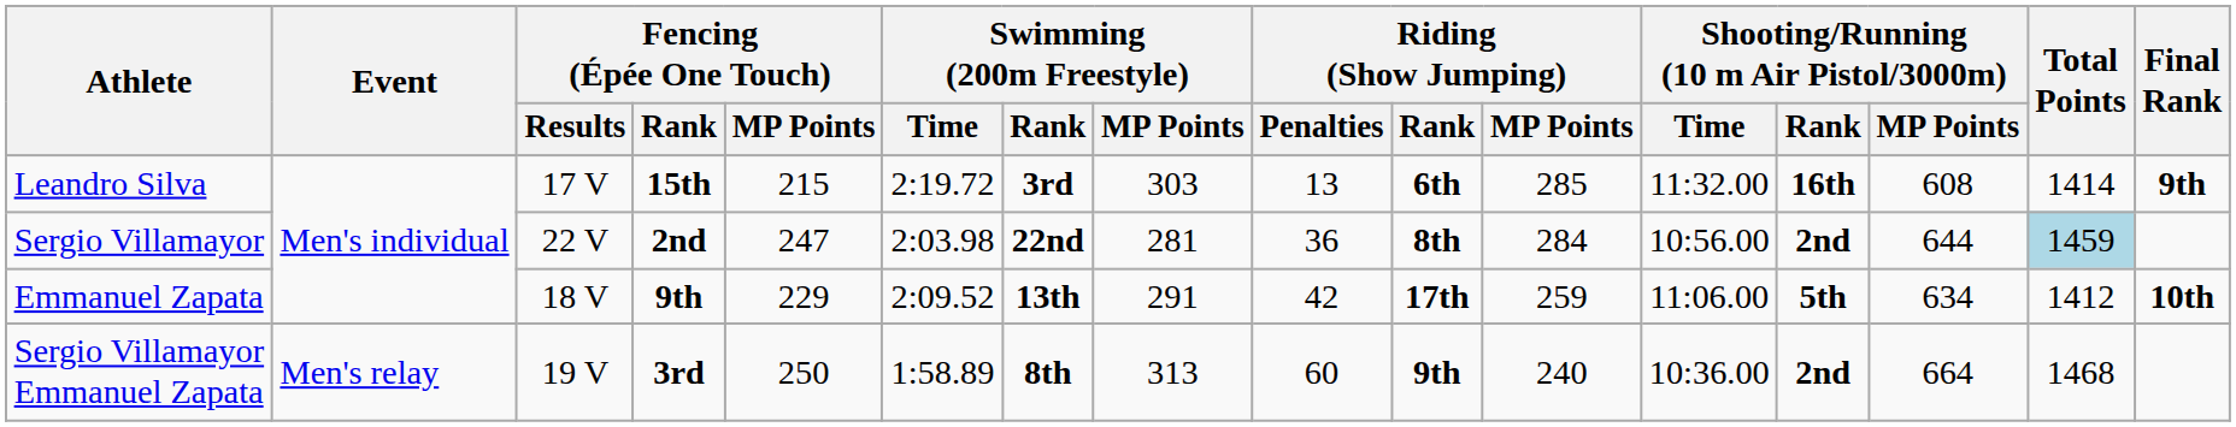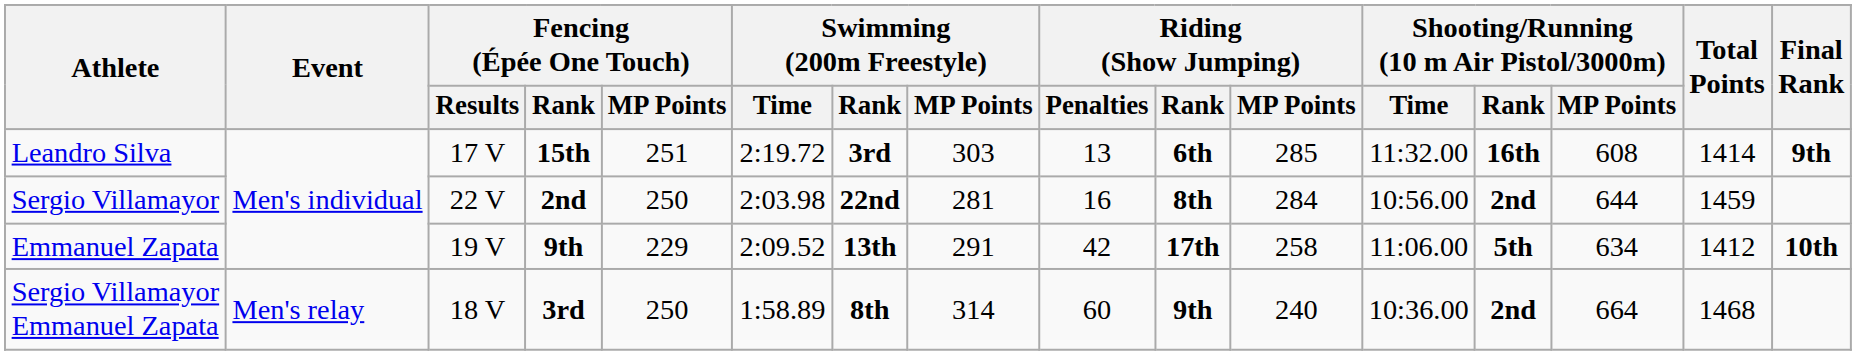 <table class="wikitable" border="1" style="font-size:90%">
 <tr>
 <th rowspan=2>Athlete</th>
 <th rowspan=2>Event</th>
 <th colspan=3>Fencing<br><span> (Épée One Touch)</span></th>
 <th colspan=3>Swimming<br><span> (200m Freestyle)</span></th>
 <th colspan=3>Riding<br><span> (Show Jumping)</span></th>
 <th colspan=3>Shooting/Running<br><span>(10 m Air Pistol/3000m)</span></th>
 <th rowspan=2>Total<br>Points</th>
 <th rowspan=2>Final<br>Rank</th>
 </tr>
 <tr style="font-size:95%">
 <th>Results</th>
 <th>Rank</th>
 <th>MP Points</th>
 <th>Time</th>
 <th>Rank</th>
 <th>MP Points</th>
 <th>Penalties</th>
 <th>Rank</th>
 <th>MP Points</th>
 <th>Time</th>
 <th>Rank</th>
 <th>MP Points</th>
 </tr>
 <tr style="text-align:center">
 <td style="text-align:left"><a href='#'>Leandro Silva</a></td>
 <td style="text-align:left" rowspan=3><a href='#'>Men's individual</a></td>
 <td>17 V</td>
 <td><strong>15th</strong></td>
-<td>215</td>
+<td>251</td>
 <td>2:19.72</td>
 <td><strong>3rd</strong></td>
 <td>303</td>
 <td>13</td>
 <td><strong>6th</strong></td>
 <td>285</td>
 <td>11:32.00</td>
 <td><strong>16th</strong></td>
 <td>608</td>
 <td>1414</td>
 <td><strong>9th</strong></td>
 </tr>
 <tr style="text-align:center">
 <td style="text-align:left"><a href='#'>Sergio Villamayor</a></td>
 <td>22 V</td>
 <td><strong>2nd</strong></td>
-<td>247</td>
+<td>250</td>
 <td>2:03.98</td>
 <td><strong>22nd</strong></td>
 <td>281</td>
-<td>36</td>
+<td>16</td>
 <td><strong>8th</strong></td>
 <td>284</td>
 <td>10:56.00</td>
 <td><strong>2nd</strong></td>
 <td>644</td>
-<td style="background: lightblue;">1459</td>
+<td>1459</td>
 <td></td>
 </tr>
 <tr style="text-align:center">
 <td style="text-align:left"><a href='#'>Emmanuel Zapata</a></td>
-<td>18 V</td>
+<td>19 V</td>
 <td><strong>9th</strong></td>
 <td>229</td>
 <td>2:09.52</td>
 <td><strong>13th</strong></td>
 <td>291</td>
 <td>42</td>
 <td><strong>17th</strong></td>
-<td>259</td>
+<td>258</td>
 <td>11:06.00</td>
 <td><strong>5th</strong></td>
 <td>634</td>
 <td>1412</td>
 <td><strong>10th</strong></td>
 </tr>
 <tr style="text-align:center">
 <td style="text-align:left"><a href='#'>Sergio Villamayor</a><br><a href='#'>Emmanuel Zapata</a></td>
 <td style="text-align:left"><a href='#'>Men's relay</a></td>
-<td>19 V</td>
+<td>18 V</td>
 <td><strong>3rd</strong></td>
 <td>250</td>
 <td>1:58.89</td>
 <td><strong>8th</strong></td>
-<td>313</td>
+<td>314</td>
 <td>60</td>
 <td><strong>9th</strong></td>
 <td>240</td>
 <td>10:36.00</td>
 <td><strong>2nd</strong></td>
 <td>664</td>
 <td>1468</td>
 <td></td>
 </tr>
 </table>
